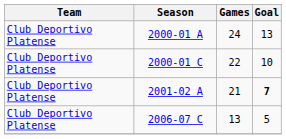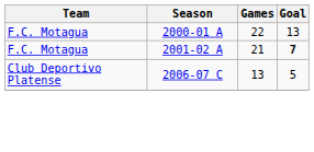 <table class="wikitable" border="1">
 <tr>
 <th width="160">Team</th>
 <th width="100">Season</th>
 <th width="25">Games</th>
 <th width="25">Goal</th>
 </tr>
 <tr>
-<td width="100"><a href='#'>Club Deportivo Platense</a></td>
+<td width="100"><a href='#'>F.C. Motagua</a></td>
 <td align="center"><a href='#'>2000-01 A</a></td>
-<td align="center">24</td>
+<td align="center">22</td>
 <td align="center">13</td>
 </tr>
 <tr>
-<td width="100"><a href='#'>Club Deportivo Platense</a></td>
-<td align="center"><a href='#'>2000-01 C</a></td>
-<td align="center">22</td>
-<td align="center">10</td>
-</tr>
-<tr>
-<td width="100"><a href='#'>Club Deportivo Platense</a></td>
+<td width="100"><a href='#'>F.C. Motagua</a></td>
 <td align="center"><a href='#'>2001-02 A</a></td>
 <td align="center">21</td>
 <td align="center"><strong>7</strong></td>
 </tr>
 <tr>
 <td width="100"><a href='#'>Club Deportivo Platense</a></td>
 <td align="center"><a href='#'>2006-07 C</a></td>
 <td align="center">13</td>
 <td align="center">5</td>
 </tr>
 <tr>
 </tr>
 </table>
